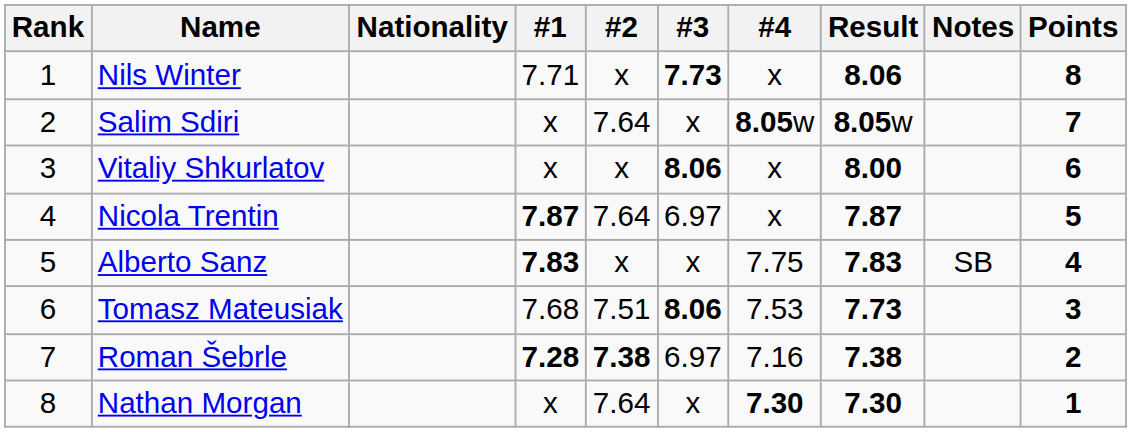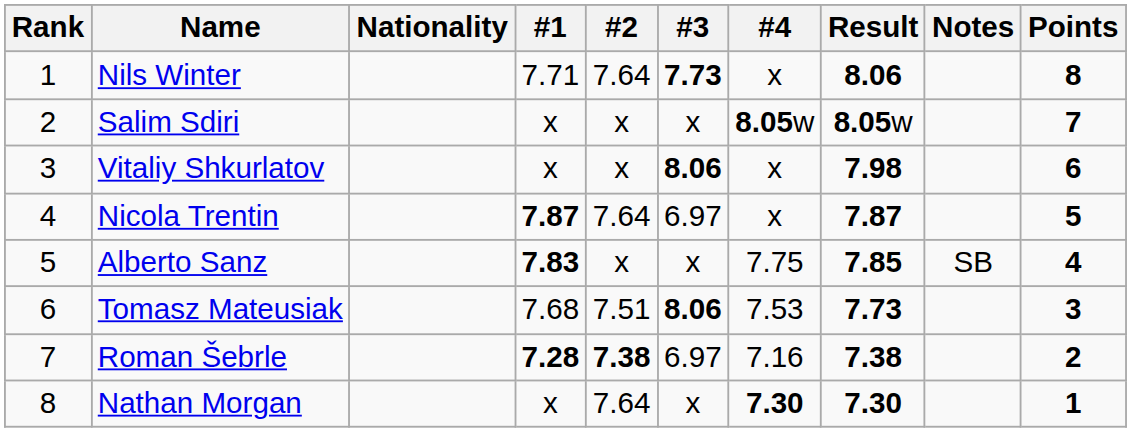 <table class="wikitable sortable" style="text-align:center">
 <tr>
 <th>Rank</th>
 <th>Name</th>
 <th>Nationality</th>
 <th>#1</th>
 <th>#2</th>
 <th>#3</th>
 <th>#4</th>
 <th>Result</th>
 <th>Notes</th>
 <th>Points</th>
 </tr>
 <tr>
 <td>1</td>
 <td align=left><a href='#'>Nils Winter</a></td>
 <td align=left></td>
 <td>7.71</td>
-<td>x</td>
+<td>7.64</td>
 <td><strong>7.73</strong></td>
 <td>x</td>
 <td><strong>8.06</strong></td>
 <td></td>
 <td><strong>8</strong></td>
 </tr>
 <tr>
 <td>2</td>
 <td align=left><a href='#'>Salim Sdiri</a></td>
 <td align=left></td>
 <td>x</td>
-<td>7.64</td>
+<td>x</td>
 <td>x</td>
 <td><strong>8.05</strong>w</td>
 <td><strong>8.05</strong>w</td>
 <td></td>
 <td><strong>7</strong></td>
 </tr>
 <tr>
 <td>3</td>
 <td align=left><a href='#'>Vitaliy Shkurlatov</a></td>
 <td align=left></td>
 <td>x</td>
 <td>x</td>
 <td><strong>8.06</strong></td>
 <td>x</td>
-<td><strong>8.00</strong></td>
+<td><strong>7.98</strong></td>
 <td></td>
 <td><strong>6</strong></td>
 </tr>
 <tr>
 <td>4</td>
 <td align=left><a href='#'>Nicola Trentin</a></td>
 <td align=left></td>
 <td><strong>7.87</strong></td>
 <td>7.64</td>
 <td>6.97</td>
 <td>x</td>
 <td><strong>7.87</strong></td>
 <td></td>
 <td><strong>5</strong></td>
 </tr>
 <tr>
 <td>5</td>
 <td align=left><a href='#'>Alberto Sanz</a></td>
 <td align=left></td>
 <td><strong>7.83</strong></td>
 <td>x</td>
 <td>x</td>
 <td>7.75</td>
-<td><strong>7.83</strong></td>
+<td><strong>7.85</strong></td>
 <td>SB</td>
 <td><strong>4</strong></td>
 </tr>
 <tr>
 <td>6</td>
 <td align=left><a href='#'>Tomasz Mateusiak</a></td>
 <td align=left></td>
 <td>7.68</td>
 <td>7.51</td>
 <td><strong>8.06</strong></td>
 <td>7.53</td>
 <td><strong>7.73</strong></td>
 <td></td>
 <td><strong>3</strong></td>
 </tr>
 <tr>
 <td>7</td>
 <td align=left><a href='#'>Roman Šebrle</a></td>
 <td align=left></td>
 <td><strong>7.28</strong></td>
 <td><strong>7.38</strong></td>
 <td>6.97</td>
 <td>7.16</td>
 <td><strong>7.38</strong></td>
 <td></td>
 <td><strong>2</strong></td>
 </tr>
 <tr>
 <td>8</td>
 <td align=left><a href='#'>Nathan Morgan</a></td>
 <td align=left></td>
 <td>x</td>
 <td>7.64</td>
 <td>x</td>
 <td><strong>7.30</strong></td>
 <td><strong>7.30</strong></td>
 <td></td>
 <td><strong>1</strong></td>
 </tr>
 </table>
